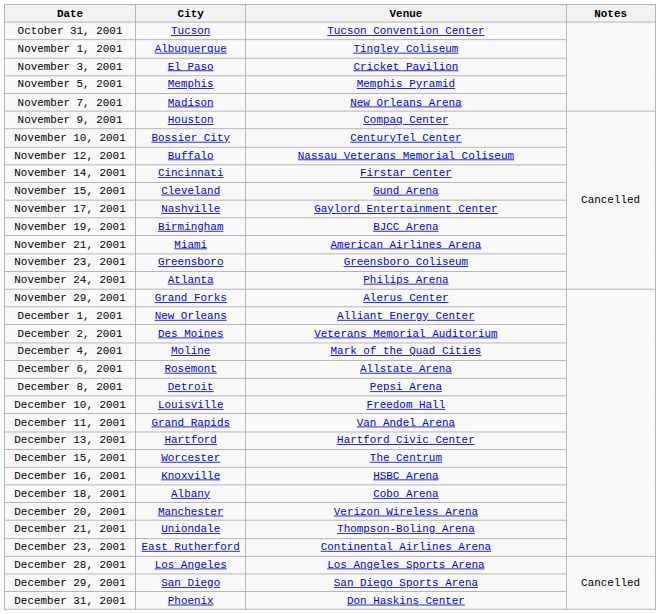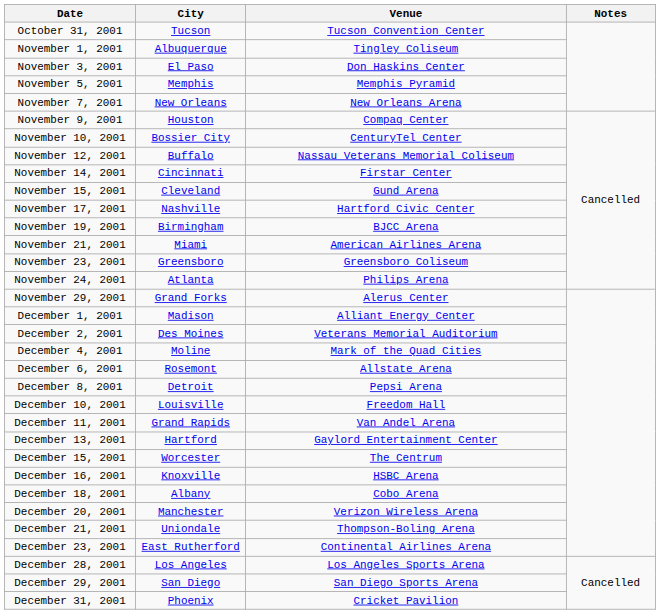 <table class="wikitable" style="text-align:center;">
 <tr>
 <th style="width:150px;">Date</th>
 <th style="width:125px;">City</th>
 <th style="width:375px;">Venue</th>
 <th style="width:100px;">Notes</th>
 </tr>
 <tr>
 <td>October 31, 2001</td>
 <td><a href='#'>Tucson</a></td>
 <td><a href='#'>Tucson Convention Center</a></td>
 <td rowspan="5"></td>
 </tr>
 <tr>
 <td>November 1, 2001</td>
 <td><a href='#'>Albuquerque</a></td>
 <td><a href='#'>Tingley Coliseum</a></td>
 </tr>
 <tr>
 <td>November 3, 2001</td>
 <td><a href='#'>El Paso</a></td>
-<td><a href='#'>Cricket Pavilion</a></td>
+<td><a href='#'>Don Haskins Center</a></td>
 </tr>
 <tr>
 <td>November 5, 2001</td>
 <td><a href='#'>Memphis</a></td>
 <td><a href='#'>Memphis Pyramid</a></td>
 </tr>
 <tr>
 <td>November 7, 2001</td>
-<td><a href='#'>Madison</a></td>
+<td><a href='#'>New Orleans</a></td>
 <td><a href='#'>New Orleans Arena</a></td>
 </tr>
 <tr>
 <td>November 9, 2001</td>
 <td><a href='#'>Houston</a></td>
 <td><a href='#'>Compaq Center</a></td>
 <td rowspan="10">Cancelled</td>
 </tr>
 <tr>
 <td>November 10, 2001</td>
 <td><a href='#'>Bossier City</a></td>
 <td><a href='#'>CenturyTel Center</a></td>
 </tr>
 <tr>
 <td>November 12, 2001</td>
 <td><a href='#'>Buffalo</a></td>
 <td><a href='#'>Nassau Veterans Memorial Coliseum</a></td>
 </tr>
 <tr>
 <td>November 14, 2001</td>
 <td><a href='#'>Cincinnati</a></td>
 <td><a href='#'>Firstar Center</a></td>
 </tr>
 <tr>
 <td>November 15, 2001</td>
 <td><a href='#'>Cleveland</a></td>
 <td><a href='#'>Gund Arena</a></td>
 </tr>
 <tr>
 <td>November 17, 2001</td>
 <td><a href='#'>Nashville</a></td>
-<td><a href='#'>Gaylord Entertainment Center</a></td>
+<td><a href='#'>Hartford Civic Center</a></td>
 </tr>
 <tr>
 <td>November 19, 2001</td>
 <td><a href='#'>Birmingham</a></td>
 <td><a href='#'>BJCC Arena</a></td>
 </tr>
 <tr>
 <td>November 21, 2001</td>
 <td><a href='#'>Miami</a></td>
 <td><a href='#'>American Airlines Arena</a></td>
 </tr>
 <tr>
 <td>November 23, 2001</td>
 <td><a href='#'>Greensboro</a></td>
 <td><a href='#'>Greensboro Coliseum</a></td>
 </tr>
 <tr>
 <td>November 24, 2001</td>
 <td><a href='#'>Atlanta</a></td>
 <td><a href='#'>Philips Arena</a></td>
 </tr>
 <tr>
 <td>November 29, 2001</td>
 <td><a href='#'>Grand Forks</a></td>
 <td><a href='#'>Alerus Center</a></td>
 <td rowspan="15"></td>
 </tr>
 <tr>
 <td>December 1, 2001</td>
-<td><a href='#'>New Orleans</a></td>
+<td><a href='#'>Madison</a></td>
 <td><a href='#'>Alliant Energy Center</a></td>
 </tr>
 <tr>
 <td>December 2, 2001</td>
 <td><a href='#'>Des Moines</a></td>
 <td><a href='#'>Veterans Memorial Auditorium</a></td>
 </tr>
 <tr>
 <td>December 4, 2001</td>
 <td><a href='#'>Moline</a></td>
 <td><a href='#'>Mark of the Quad Cities</a></td>
 </tr>
 <tr>
 <td>December 6, 2001</td>
 <td><a href='#'>Rosemont</a></td>
 <td><a href='#'>Allstate Arena</a></td>
 </tr>
 <tr>
 <td>December 8, 2001</td>
 <td><a href='#'>Detroit</a></td>
 <td><a href='#'>Pepsi Arena</a></td>
 </tr>
 <tr>
 <td>December 10, 2001</td>
 <td><a href='#'>Louisville</a></td>
 <td><a href='#'>Freedom Hall</a></td>
 </tr>
 <tr>
 <td>December 11, 2001</td>
 <td><a href='#'>Grand Rapids</a></td>
 <td><a href='#'>Van Andel Arena</a></td>
 </tr>
 <tr>
 <td>December 13, 2001</td>
 <td><a href='#'>Hartford</a></td>
-<td><a href='#'>Hartford Civic Center</a></td>
+<td><a href='#'>Gaylord Entertainment Center</a></td>
 </tr>
 <tr>
 <td>December 15, 2001</td>
 <td><a href='#'>Worcester</a></td>
 <td><a href='#'>The Centrum</a></td>
 </tr>
 <tr>
 <td>December 16, 2001</td>
 <td><a href='#'>Knoxville</a></td>
 <td><a href='#'>HSBC Arena</a></td>
 </tr>
 <tr>
 <td>December 18, 2001</td>
 <td><a href='#'>Albany</a></td>
 <td><a href='#'>Cobo Arena</a></td>
 </tr>
 <tr>
 <td>December 20, 2001</td>
 <td><a href='#'>Manchester</a></td>
 <td><a href='#'>Verizon Wireless Arena</a></td>
 </tr>
 <tr>
 <td>December 21, 2001</td>
 <td><a href='#'>Uniondale</a></td>
 <td><a href='#'>Thompson-Boling Arena</a></td>
 </tr>
 <tr>
 <td>December 23, 2001</td>
 <td><a href='#'>East Rutherford</a></td>
 <td><a href='#'>Continental Airlines Arena</a></td>
 </tr>
 <tr>
 <td>December 28, 2001</td>
 <td><a href='#'>Los Angeles</a></td>
 <td><a href='#'>Los Angeles Sports Arena</a></td>
 <td rowspan="3">Cancelled</td>
 </tr>
 <tr>
 <td>December 29, 2001</td>
 <td><a href='#'>San Diego</a></td>
 <td><a href='#'>San Diego Sports Arena</a></td>
 </tr>
 <tr>
 <td>December 31, 2001</td>
 <td><a href='#'>Phoenix</a></td>
-<td><a href='#'>Don Haskins Center</a></td>
+<td><a href='#'>Cricket Pavilion</a></td>
 </tr>
 </table>
